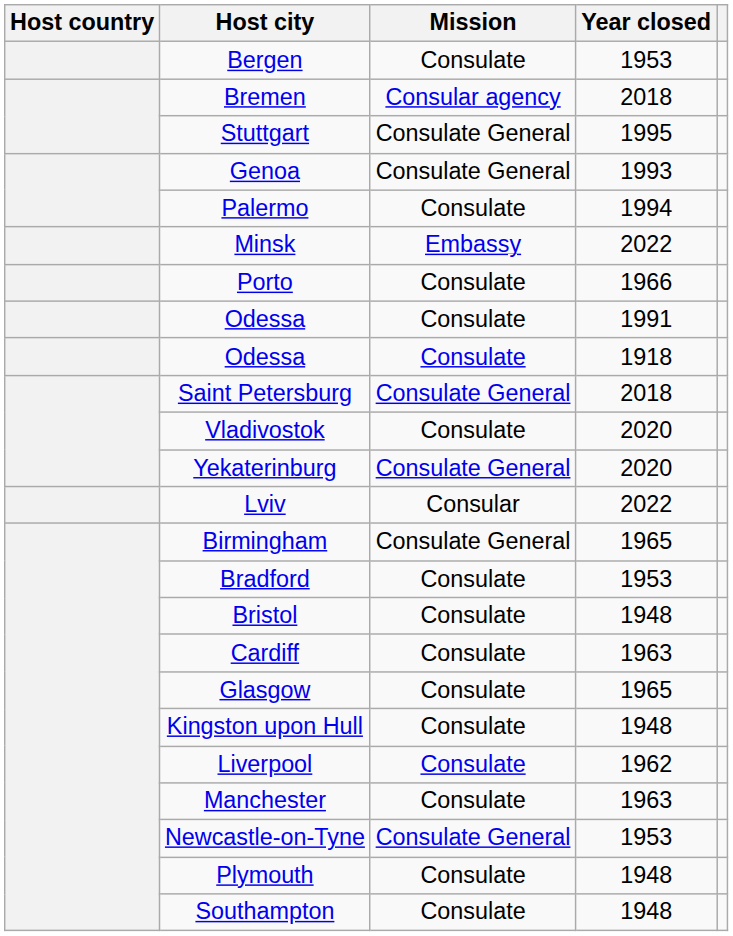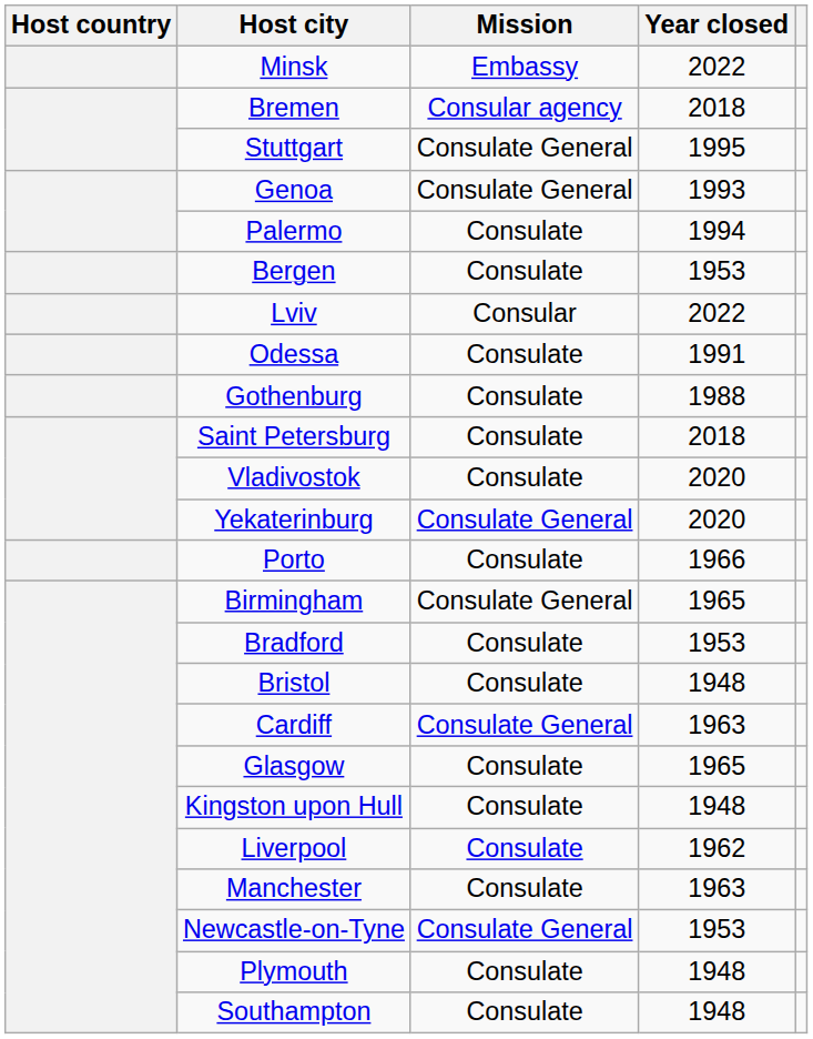 <table class="wikitable plainrowheaders" style="text-align:center;">
 <tr>
 <th scope="col">Host country</th>
 <th scope="col">Host city</th>
 <th scope="col">Mission</th>
 <th scope="col">Year closed</th>
 <th scope="col"></th>
 </tr>
 <tr>
 <th scope="row"></th>
-<td><a href='#'>Bergen</a></td>
-<td>Consulate</td>
-<td>1953</td>
+<td><a href='#'>Minsk</a></td>
+<td><a href='#'>Embassy</a></td>
+<td>2022</td>
 <td></td>
 </tr>
 <tr>
 <th rowspan="2" scope="row"></th>
 <td><a href='#'>Bremen</a></td>
 <td><a href='#'>Consular agency</a></td>
 <td>2018</td>
 <td></td>
 </tr>
 <tr>
 <td><a href='#'>Stuttgart</a></td>
 <td>Consulate General</td>
 <td>1995</td>
 <td></td>
 </tr>
 <tr>
 <th rowspan="2" scope="row"></th>
 <td><a href='#'>Genoa</a></td>
 <td>Consulate General</td>
 <td>1993</td>
 <td></td>
 </tr>
 <tr>
 <td><a href='#'>Palermo</a></td>
 <td>Consulate</td>
 <td>1994</td>
 <td></td>
 </tr>
 <tr>
 <th scope="row"></th>
-<td><a href='#'>Minsk</a></td>
-<td><a href='#'>Embassy</a></td>
-<td>2022</td>
+<td><a href='#'>Bergen</a></td>
+<td>Consulate</td>
+<td>1953</td>
 <td></td>
 </tr>
 <tr>
 <th scope="row"></th>
-<td><a href='#'>Porto</a></td>
-<td>Consulate</td>
-<td>1966</td>
+<td><a href='#'>Lviv</a></td>
+<td>Consular</td>
+<td>2022</td>
 <td></td>
 </tr>
 <tr>
 <th scope="row"></th>
 <td><a href='#'>Odessa</a></td>
 <td>Consulate</td>
 <td>1991</td>
 <td></td>
 </tr>
 <tr>
 <th scope="row"></th>
-<td><a href='#'>Odessa</a></td>
-<td><a href='#'>Consulate</a></td>
-<td>1918</td>
+<td><a href='#'>Gothenburg</a></td>
+<td>Consulate</td>
+<td>1988</td>
 <td></td>
 </tr>
 <tr>
 <th scope="row" rowspan="3"></th>
 <td><a href='#'>Saint Petersburg</a></td>
-<td><a href='#'>Consulate General</a></td>
+<td>Consulate</td>
 <td>2018</td>
 <td></td>
 </tr>
 <tr>
 <td><a href='#'>Vladivostok</a></td>
 <td>Consulate</td>
 <td>2020</td>
 <td></td>
 </tr>
 <tr>
 <td><a href='#'>Yekaterinburg</a></td>
 <td><a href='#'>Consulate General</a></td>
 <td>2020</td>
 <td></td>
 </tr>
 <tr>
 <th scope="row"></th>
-<td><a href='#'>Lviv</a></td>
-<td>Consular</td>
-<td>2022</td>
+<td><a href='#'>Porto</a></td>
+<td>Consulate</td>
+<td>1966</td>
 <td></td>
 </tr>
 <tr>
 <th rowspan="11" scope="row"></th>
 <td><a href='#'>Birmingham</a></td>
 <td>Consulate General</td>
 <td>1965</td>
 <td></td>
 </tr>
 <tr>
 <td><a href='#'>Bradford</a></td>
 <td>Consulate</td>
 <td>1953</td>
 <td></td>
 </tr>
 <tr>
 <td><a href='#'>Bristol</a></td>
 <td>Consulate</td>
 <td>1948</td>
 <td></td>
 </tr>
 <tr>
 <td><a href='#'>Cardiff</a></td>
-<td>Consulate</td>
+<td><a href='#'>Consulate General</a></td>
 <td>1963</td>
 <td></td>
 </tr>
 <tr>
 <td><a href='#'>Glasgow</a></td>
 <td>Consulate</td>
 <td>1965</td>
 <td></td>
 </tr>
 <tr>
 <td><a href='#'>Kingston upon Hull</a></td>
 <td>Consulate</td>
 <td>1948</td>
 <td></td>
 </tr>
 <tr>
 <td><a href='#'>Liverpool</a></td>
 <td><a href='#'>Consulate</a></td>
 <td>1962</td>
 <td></td>
 </tr>
 <tr>
 <td><a href='#'>Manchester</a></td>
 <td>Consulate</td>
 <td>1963</td>
 <td></td>
 </tr>
 <tr>
 <td><a href='#'>Newcastle-on-Tyne</a></td>
 <td><a href='#'>Consulate General</a></td>
 <td>1953</td>
 <td></td>
 </tr>
 <tr>
 <td><a href='#'>Plymouth</a></td>
 <td>Consulate</td>
 <td>1948</td>
 <td></td>
 </tr>
 <tr>
 <td><a href='#'>Southampton</a></td>
 <td>Consulate</td>
 <td>1948</td>
 <td></td>
 </tr>
 </table>
